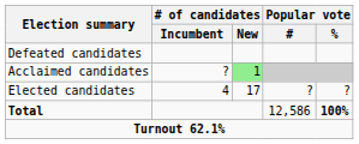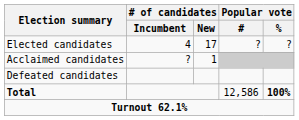 <table class="wikitable">
 <tr>
 <th rowspan="2">Election summary </th>
 <th colspan="2"># of candidates</th>
 <th colspan="2">Popular vote</th>
 </tr>
 <tr>
 <th>Incumbent</th>
 <th>New</th>
 <th>#</th>
 <th>%</th>
 </tr>
 <tr>
+<td>Elected candidates</td>
+<td align="right">4</td>
+<td align="right">17</td>
+<td align="right">?</td>
+<td align="right">?</td>
+</tr>
+<tr>
+<td>Acclaimed candidates</td>
+<td align="right">?</td>
+<td align="right">1</td>
+<td align="right" colspan=2 bgcolor="CCCCCC"></td>
+</tr>
+<tr>
 <td>Defeated candidates</td>
 <td align="right"> </td>
 <td align="right"> </td>
 <td align="right"> </td>
 <td align="right"> </td>
-</tr>
-<tr>
-<td>Acclaimed candidates</td>
-<td align="right">?</td>
-<td align="right" style="background: lightgreen;">1</td>
-<td align="right" colspan=2 bgcolor="CCCCCC"></td>
-</tr>
-<tr>
-<td>Elected candidates</td>
-<td align="right">4</td>
-<td align="right">17</td>
-<td align="right">?</td>
-<td align="right">?</td>
 </tr>
 <tr>
 <td><strong>Total</strong></td>
 <td colspan="2" align="center"> </td>
 <td align="center">12,586</td>
 <td align="center"><strong>100%</strong></td>
 </tr>
 <tr>
 <td colspan="5" align="center"><strong>Turnout 62.1%</strong></td>
 </tr>
 </table>
